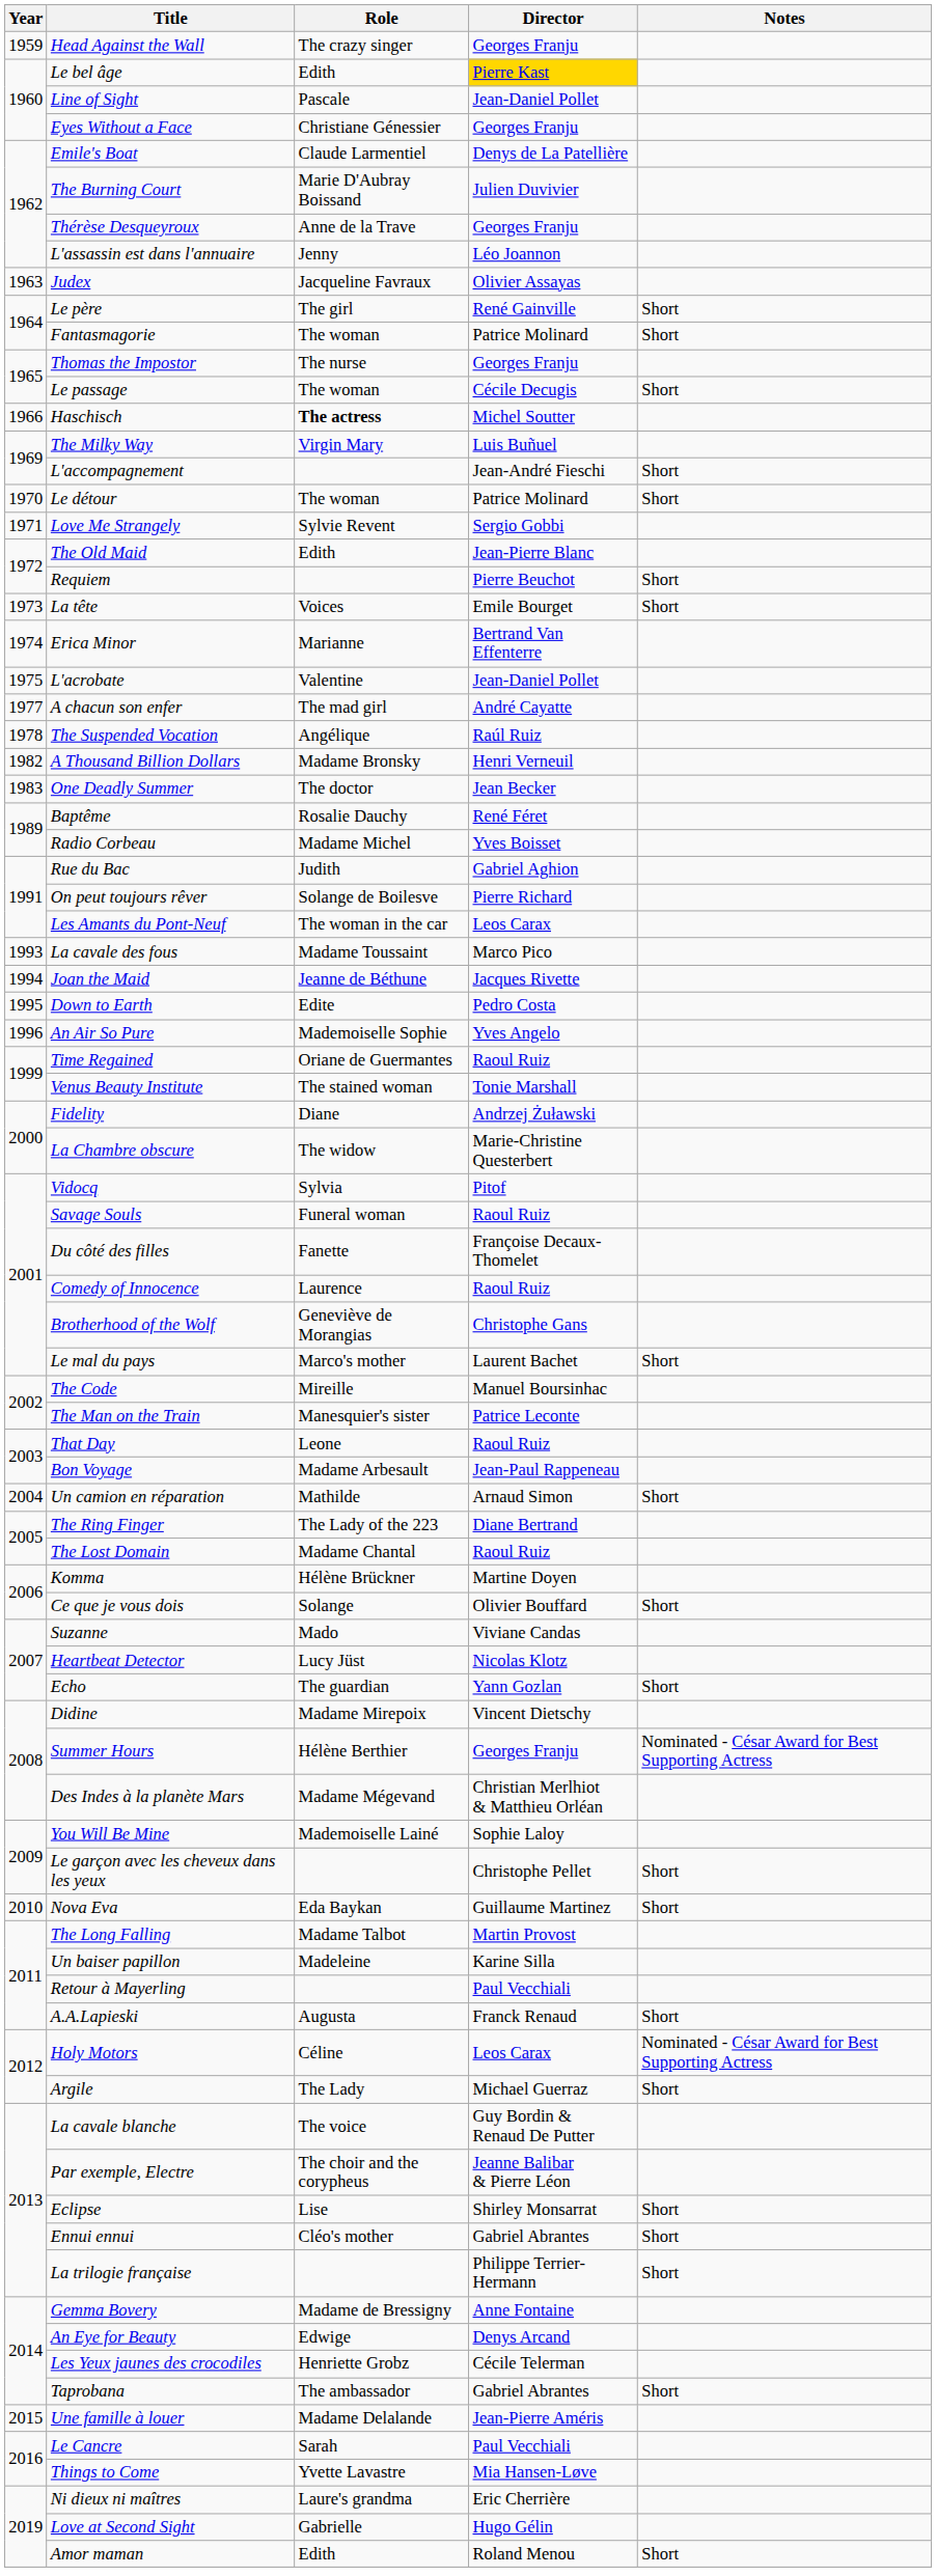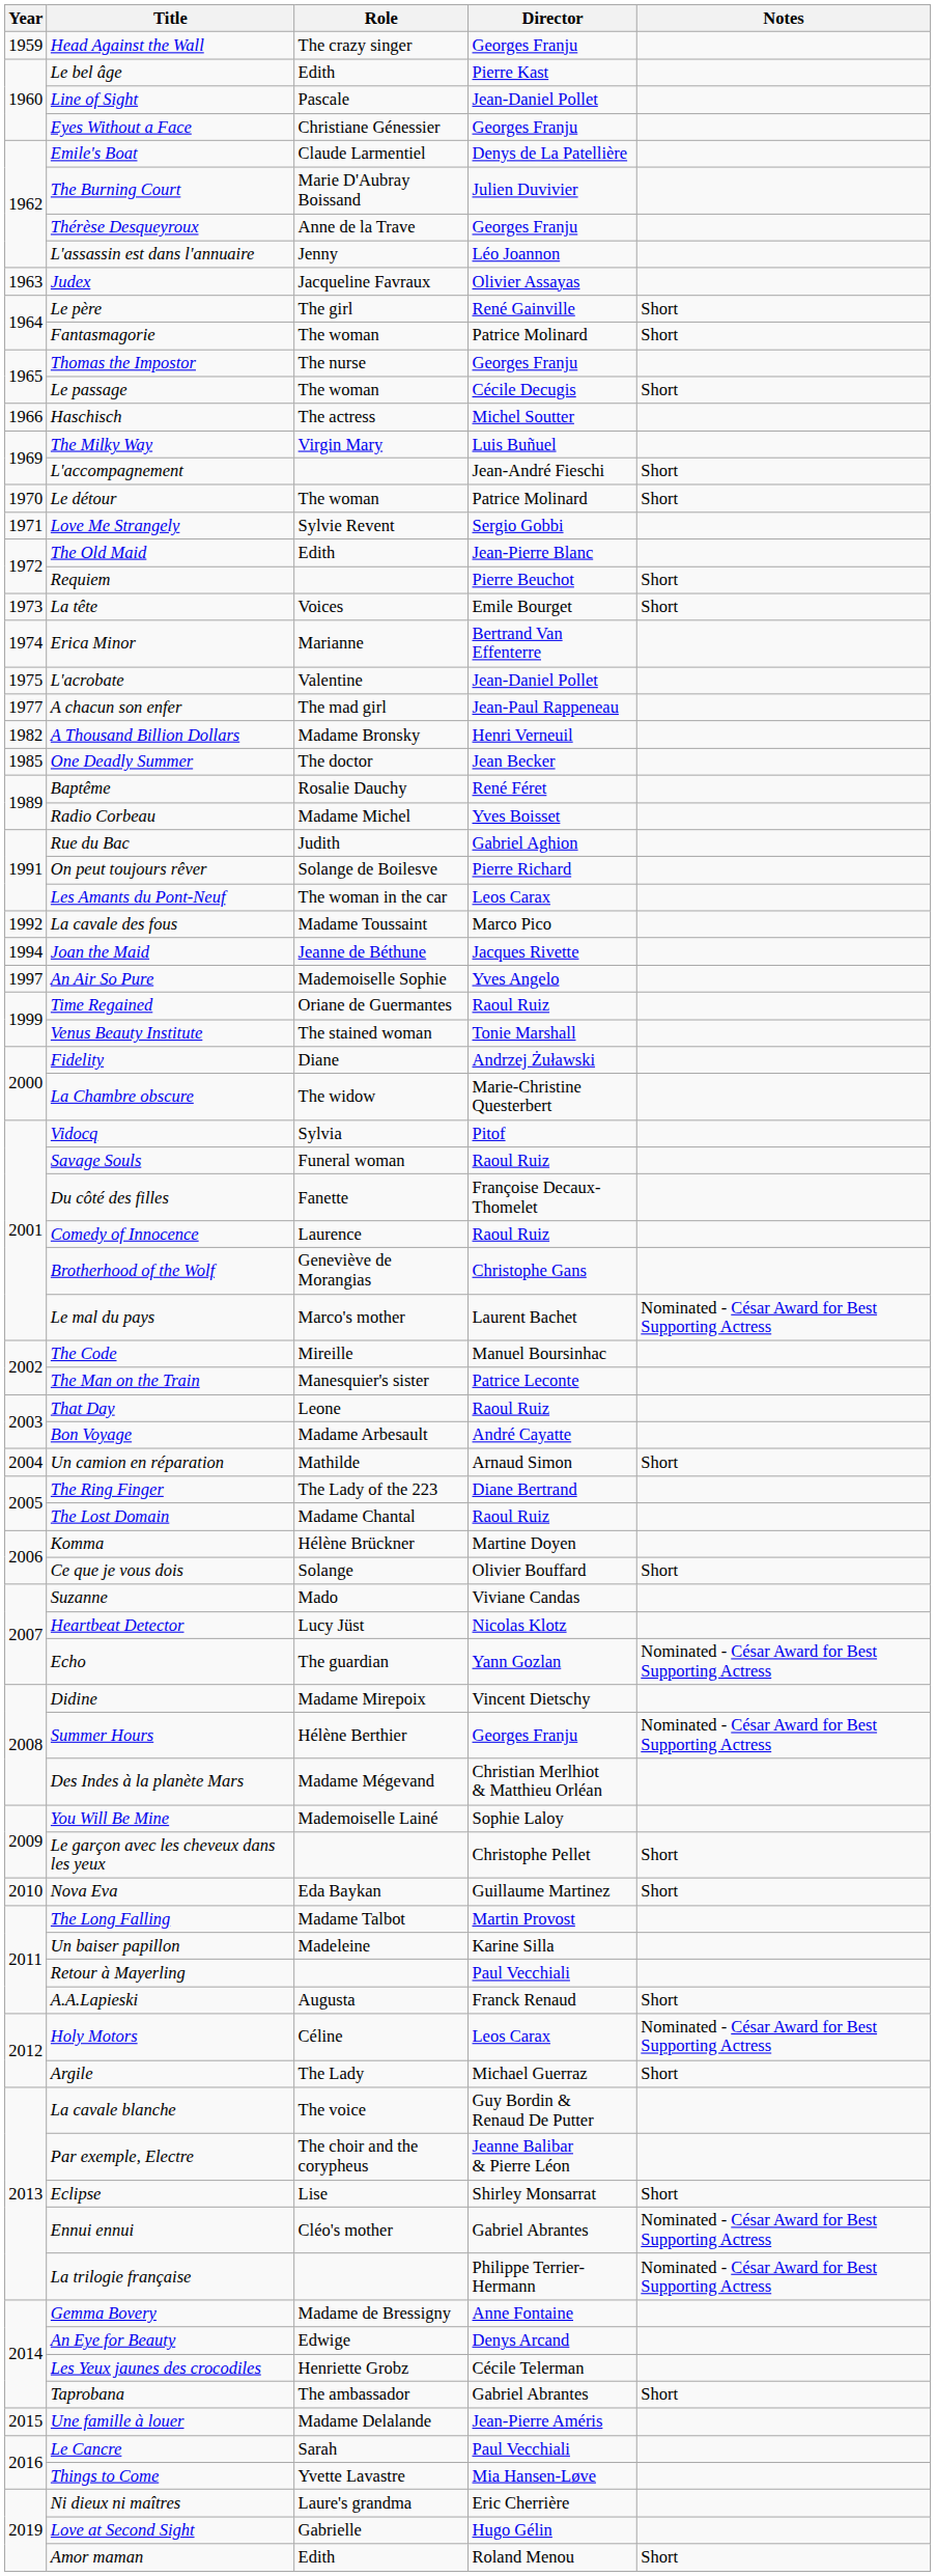 <table class="wikitable sortable">
 <tr>
 <th align="left">Year</th>
 <th align="left">Title</th>
 <th align="left">Role</th>
 <th align="left">Director</th>
 <th align="left">Notes</th>
 </tr>
 <tr>
 <td>1959</td>
 <td><em><a href='#'>Head Against the Wall</a></em></td>
 <td>The crazy singer</td>
 <td><a href='#'>Georges Franju</a></td>
 <td></td>
 </tr>
 <tr>
 <td rowspan=3>1960</td>
 <td><em>Le bel âge</em></td>
 <td>Edith</td>
-<td style="background: gold;"><a href='#'>Pierre Kast</a></td>
+<td><a href='#'>Pierre Kast</a></td>
 <td></td>
 </tr>
 <tr>
 <td><em><a href='#'>Line of Sight</a></em></td>
 <td>Pascale</td>
 <td><a href='#'>Jean-Daniel Pollet</a></td>
 <td></td>
 </tr>
 <tr>
 <td><em><a href='#'>Eyes Without a Face</a></em></td>
 <td>Christiane Génessier</td>
 <td><a href='#'>Georges Franju</a></td>
 <td></td>
 </tr>
 <tr>
 <td rowspan=4>1962</td>
 <td><em><a href='#'>Emile's Boat</a></em></td>
 <td>Claude Larmentiel</td>
 <td><a href='#'>Denys de La Patellière</a></td>
 <td></td>
 </tr>
 <tr>
 <td><em><a href='#'>The Burning Court</a></em></td>
 <td>Marie D'Aubray Boissand</td>
 <td><a href='#'>Julien Duvivier</a></td>
 <td></td>
 </tr>
 <tr>
 <td><em><a href='#'>Thérèse Desqueyroux</a></em></td>
 <td>Anne de la Trave</td>
 <td><a href='#'>Georges Franju</a></td>
 <td></td>
 </tr>
 <tr>
 <td><em>L'assassin est dans l'annuaire</em></td>
 <td>Jenny</td>
 <td><a href='#'>Léo Joannon</a></td>
 <td></td>
 </tr>
 <tr>
 <td>1963</td>
 <td><em><a href='#'>Judex</a></em></td>
 <td>Jacqueline Favraux</td>
 <td><a href='#'>Olivier Assayas</a></td>
 <td></td>
 </tr>
 <tr>
 <td rowspan=2>1964</td>
 <td><em>Le père</em></td>
 <td>The girl</td>
 <td><a href='#'>René Gainville</a></td>
 <td>Short</td>
 </tr>
 <tr>
 <td><em>Fantasmagorie</em></td>
 <td>The woman</td>
 <td>Patrice Molinard</td>
 <td>Short</td>
 </tr>
 <tr>
 <td rowspan=2>1965</td>
 <td><em><a href='#'>Thomas the Impostor</a></em></td>
 <td>The nurse</td>
 <td><a href='#'>Georges Franju</a></td>
 <td></td>
 </tr>
 <tr>
 <td><em>Le passage</em></td>
 <td>The woman</td>
 <td><a href='#'>Cécile Decugis</a></td>
 <td>Short</td>
 </tr>
 <tr>
 <td>1966</td>
 <td><em>Haschisch</em></td>
-<td><strong>The actress</strong></td>
+<td>The actress</td>
 <td><a href='#'>Michel Soutter</a></td>
 <td></td>
 </tr>
 <tr>
 <td rowspan=2>1969</td>
 <td><em><a href='#'>The Milky Way</a></em></td>
 <td><a href='#'>Virgin Mary</a></td>
 <td><a href='#'>Luis Buñuel</a></td>
 <td></td>
 </tr>
 <tr>
 <td><em>L'accompagnement</em></td>
 <td></td>
 <td>Jean-André Fieschi</td>
 <td>Short</td>
 </tr>
 <tr>
 <td>1970</td>
 <td><em>Le détour</em></td>
 <td>The woman</td>
 <td>Patrice Molinard</td>
 <td>Short</td>
 </tr>
 <tr>
 <td>1971</td>
 <td><em><a href='#'>Love Me Strangely</a></em></td>
 <td>Sylvie Revent</td>
 <td><a href='#'>Sergio Gobbi</a></td>
 <td></td>
 </tr>
 <tr>
 <td rowspan=2>1972</td>
 <td><em><a href='#'>The Old Maid</a></em></td>
 <td>Edith</td>
 <td><a href='#'>Jean-Pierre Blanc</a></td>
 <td></td>
 </tr>
 <tr>
 <td><em>Requiem</em></td>
 <td></td>
 <td><a href='#'>Pierre Beuchot</a></td>
 <td>Short</td>
 </tr>
 <tr>
 <td>1973</td>
 <td><em>La tête</em></td>
 <td>Voices</td>
 <td>Emile Bourget</td>
 <td>Short</td>
 </tr>
 <tr>
 <td>1974</td>
 <td><em>Erica Minor</em></td>
 <td>Marianne</td>
 <td><a href='#'>Bertrand Van Effenterre</a></td>
 <td></td>
 </tr>
 <tr>
 <td>1975</td>
 <td><em>L'acrobate</em></td>
 <td>Valentine</td>
 <td><a href='#'>Jean-Daniel Pollet</a></td>
 <td></td>
 </tr>
 <tr>
 <td>1977</td>
 <td><em>A chacun son enfer</em></td>
 <td>The mad girl</td>
-<td><a href='#'>André Cayatte</a></td>
-<td></td>
-</tr>
-<tr>
-<td>1978</td>
-<td><em><a href='#'>The Suspended Vocation</a></em></td>
-<td>Angélique</td>
-<td><a href='#'>Raúl Ruiz</a></td>
+<td><a href='#'>Jean-Paul Rappeneau</a></td>
 <td></td>
 </tr>
 <tr>
 <td>1982</td>
 <td><em><a href='#'>A Thousand Billion Dollars</a></em></td>
 <td>Madame Bronsky</td>
 <td><a href='#'>Henri Verneuil</a></td>
 <td></td>
 </tr>
 <tr>
-<td>1983</td>
+<td>1985</td>
 <td><em><a href='#'>One Deadly Summer</a></em></td>
 <td>The doctor</td>
 <td><a href='#'>Jean Becker</a></td>
 <td></td>
 </tr>
 <tr>
 <td rowspan=2>1989</td>
 <td><em>Baptême</em></td>
 <td>Rosalie Dauchy</td>
 <td><a href='#'>René Féret</a></td>
 <td></td>
 </tr>
 <tr>
 <td><em>Radio Corbeau</em></td>
 <td>Madame Michel</td>
 <td><a href='#'>Yves Boisset</a></td>
 <td></td>
 </tr>
 <tr>
 <td rowspan=3>1991</td>
 <td><em>Rue du Bac</em></td>
 <td>Judith</td>
 <td><a href='#'>Gabriel Aghion</a></td>
 <td></td>
 </tr>
 <tr>
 <td><em>On peut toujours rêver</em></td>
 <td>Solange de Boilesve</td>
 <td><a href='#'>Pierre Richard</a></td>
 <td></td>
 </tr>
 <tr>
 <td><em><a href='#'>Les Amants du Pont-Neuf</a></em></td>
 <td>The woman in the car</td>
 <td><a href='#'>Leos Carax</a></td>
 <td></td>
 </tr>
 <tr>
-<td>1993</td>
+<td>1992</td>
 <td><em>La cavale des fous</em></td>
 <td>Madame Toussaint</td>
 <td>Marco Pico</td>
 <td></td>
 </tr>
 <tr>
 <td>1994</td>
 <td><em><a href='#'>Joan the Maid</a></em></td>
 <td><a href='#'>Jeanne de Béthune</a></td>
 <td><a href='#'>Jacques Rivette</a></td>
 <td></td>
 </tr>
 <tr>
-<td>1995</td>
-<td><em><a href='#'>Down to Earth</a></em></td>
-<td>Edite</td>
-<td><a href='#'>Pedro Costa</a></td>
-<td></td>
-</tr>
-<tr>
-<td>1996</td>
+<td>1997</td>
 <td><em><a href='#'>An Air So Pure</a></em></td>
 <td>Mademoiselle Sophie</td>
 <td><a href='#'>Yves Angelo</a></td>
 <td></td>
 </tr>
 <tr>
 <td rowspan=2>1999</td>
 <td><em><a href='#'>Time Regained</a></em></td>
 <td>Oriane de Guermantes</td>
 <td><a href='#'>Raoul Ruiz</a></td>
 <td></td>
 </tr>
 <tr>
 <td><em><a href='#'>Venus Beauty Institute</a></em></td>
 <td>The stained woman</td>
 <td><a href='#'>Tonie Marshall</a></td>
 <td></td>
 </tr>
 <tr>
 <td rowspan=2>2000</td>
 <td><em><a href='#'>Fidelity</a></em></td>
 <td>Diane</td>
 <td><a href='#'>Andrzej Żuławski</a></td>
 <td></td>
 </tr>
 <tr>
 <td><em><a href='#'>La Chambre obscure</a></em></td>
 <td>The widow</td>
 <td>Marie-Christine Questerbert</td>
 <td></td>
 </tr>
 <tr>
 <td rowspan=6>2001</td>
 <td><em><a href='#'>Vidocq</a></em></td>
 <td>Sylvia</td>
 <td><a href='#'>Pitof</a></td>
 <td></td>
 </tr>
 <tr>
 <td><em><a href='#'>Savage Souls</a></em></td>
 <td>Funeral woman</td>
 <td><a href='#'>Raoul Ruiz</a></td>
 <td></td>
 </tr>
 <tr>
 <td><em>Du côté des filles</em></td>
 <td>Fanette</td>
 <td>Françoise Decaux-Thomelet</td>
 <td></td>
 </tr>
 <tr>
 <td><em><a href='#'>Comedy of Innocence</a></em></td>
 <td>Laurence</td>
 <td><a href='#'>Raoul Ruiz</a></td>
 <td></td>
 </tr>
 <tr>
 <td><em><a href='#'>Brotherhood of the Wolf</a></em></td>
 <td>Geneviève de Morangias</td>
 <td><a href='#'>Christophe Gans</a></td>
 <td></td>
 </tr>
 <tr>
 <td><em>Le mal du pays</em></td>
 <td>Marco's mother</td>
 <td>Laurent Bachet</td>
-<td>Short</td>
+<td>Nominated - <a href='#'>César Award for Best Supporting Actress</a></td>
 </tr>
 <tr>
 <td rowspan=2>2002</td>
 <td><em><a href='#'>The Code</a></em></td>
 <td>Mireille</td>
 <td>Manuel Boursinhac</td>
 <td></td>
 </tr>
 <tr>
 <td><em><a href='#'>The Man on the Train</a></em></td>
 <td>Manesquier's sister</td>
 <td><a href='#'>Patrice Leconte</a></td>
 <td></td>
 </tr>
 <tr>
 <td rowspan=2>2003</td>
 <td><em><a href='#'>That Day</a></em></td>
 <td>Leone</td>
 <td><a href='#'>Raoul Ruiz</a></td>
 <td></td>
 </tr>
 <tr>
 <td><em><a href='#'>Bon Voyage</a></em></td>
 <td>Madame Arbesault</td>
-<td><a href='#'>Jean-Paul Rappeneau</a></td>
+<td><a href='#'>André Cayatte</a></td>
 <td></td>
 </tr>
 <tr>
 <td>2004</td>
 <td><em>Un camion en réparation</em></td>
 <td>Mathilde</td>
 <td>Arnaud Simon</td>
 <td>Short</td>
 </tr>
 <tr>
 <td rowspan=2>2005</td>
 <td><em><a href='#'>The Ring Finger</a></em></td>
 <td>The Lady of the 223</td>
 <td><a href='#'>Diane Bertrand</a></td>
 <td></td>
 </tr>
 <tr>
 <td><em><a href='#'>The Lost Domain</a></em></td>
 <td>Madame Chantal</td>
 <td><a href='#'>Raoul Ruiz</a></td>
 <td></td>
 </tr>
 <tr>
 <td rowspan=2>2006</td>
 <td><em>Komma</em></td>
 <td>Hélène Brückner</td>
 <td>Martine Doyen</td>
 <td></td>
 </tr>
 <tr>
 <td><em>Ce que je vous dois</em></td>
 <td>Solange</td>
 <td>Olivier Bouffard</td>
 <td>Short</td>
 </tr>
 <tr>
 <td rowspan=3>2007</td>
 <td><em>Suzanne</em></td>
 <td>Mado</td>
 <td>Viviane Candas</td>
 <td></td>
 </tr>
 <tr>
 <td><em><a href='#'>Heartbeat Detector</a></em></td>
 <td>Lucy Jüst</td>
 <td><a href='#'>Nicolas Klotz</a></td>
 <td></td>
 </tr>
 <tr>
 <td><em>Echo</em></td>
 <td>The guardian</td>
 <td><a href='#'>Yann Gozlan</a></td>
-<td>Short</td>
+<td>Nominated - <a href='#'>César Award for Best Supporting Actress</a></td>
 </tr>
 <tr>
 <td rowspan=3>2008</td>
 <td><em>Didine</em></td>
 <td>Madame Mirepoix</td>
 <td>Vincent Dietschy</td>
 <td></td>
 </tr>
 <tr>
 <td><em><a href='#'>Summer Hours</a></em></td>
 <td>Hélène Berthier</td>
 <td><a href='#'>Georges Franju</a></td>
 <td>Nominated - <a href='#'>César Award for Best Supporting Actress</a></td>
 </tr>
 <tr>
 <td><em>Des Indes à la planète Mars</em></td>
 <td>Madame Mégevand</td>
 <td>Christian Merlhiot<br> & Matthieu Orléan</td>
 <td></td>
 </tr>
 <tr>
 <td rowspan=2>2009</td>
 <td><em><a href='#'>You Will Be Mine</a></em></td>
 <td>Mademoiselle Lainé</td>
 <td>Sophie Laloy</td>
 <td></td>
 </tr>
 <tr>
 <td><em>Le garçon avec les cheveux dans les yeux</em></td>
 <td></td>
 <td>Christophe Pellet</td>
 <td>Short</td>
 </tr>
 <tr>
 <td>2010</td>
 <td><em>Nova Eva</em></td>
 <td>Eda Baykan</td>
 <td>Guillaume Martinez</td>
 <td>Short</td>
 </tr>
 <tr>
 <td rowspan=4>2011</td>
 <td><em><a href='#'>The Long Falling</a></em></td>
 <td>Madame Talbot</td>
 <td><a href='#'>Martin Provost</a></td>
 <td></td>
 </tr>
 <tr>
 <td><em>Un baiser papillon</em></td>
 <td>Madeleine</td>
 <td>Karine Silla</td>
 <td></td>
 </tr>
 <tr>
 <td><em>Retour à Mayerling</em></td>
 <td></td>
 <td><a href='#'>Paul Vecchiali</a></td>
 <td></td>
 </tr>
 <tr>
 <td><em>A.A.Lapieski</em></td>
 <td>Augusta</td>
 <td>Franck Renaud</td>
 <td>Short</td>
 </tr>
 <tr>
 <td rowspan=2>2012</td>
 <td><em><a href='#'>Holy Motors</a></em></td>
 <td>Céline</td>
 <td><a href='#'>Leos Carax</a></td>
 <td>Nominated - <a href='#'>César Award for Best Supporting Actress</a></td>
 </tr>
 <tr>
 <td><em>Argile</em></td>
 <td>The Lady</td>
 <td>Michael Guerraz</td>
 <td>Short</td>
 </tr>
 <tr>
 <td rowspan=5>2013</td>
 <td><em>La cavale blanche</em></td>
 <td>The voice</td>
 <td>Guy Bordin &<br> Renaud De Putter</td>
 <td></td>
 </tr>
 <tr>
 <td><em>Par exemple, Electre</em></td>
 <td>The choir and the corypheus</td>
 <td><a href='#'>Jeanne Balibar</a><br> & Pierre Léon</td>
 <td></td>
 </tr>
 <tr>
 <td><em>Eclipse</em></td>
 <td>Lise</td>
 <td>Shirley Monsarrat</td>
 <td>Short</td>
 </tr>
 <tr>
 <td><em>Ennui ennui</em></td>
 <td>Cléo's mother</td>
 <td>Gabriel Abrantes</td>
-<td>Short</td>
+<td>Nominated - <a href='#'>César Award for Best Supporting Actress</a></td>
 </tr>
 <tr>
 <td><em>La trilogie française</em></td>
 <td></td>
 <td>Philippe Terrier-Hermann</td>
-<td>Short</td>
+<td>Nominated - <a href='#'>César Award for Best Supporting Actress</a></td>
 </tr>
 <tr>
 <td rowspan=4>2014</td>
 <td><em><a href='#'>Gemma Bovery</a></em></td>
 <td>Madame de Bressigny</td>
 <td><a href='#'>Anne Fontaine</a></td>
 <td></td>
 </tr>
 <tr>
 <td><em><a href='#'>An Eye for Beauty</a></em></td>
 <td>Edwige</td>
 <td><a href='#'>Denys Arcand</a></td>
 <td></td>
 </tr>
 <tr>
 <td><em><a href='#'>Les Yeux jaunes des crocodiles</a></em></td>
 <td>Henriette Grobz</td>
 <td>Cécile Telerman</td>
 <td></td>
 </tr>
 <tr>
 <td><em>Taprobana</em></td>
 <td>The ambassador</td>
 <td>Gabriel Abrantes</td>
 <td>Short</td>
 </tr>
 <tr>
 <td>2015</td>
 <td><em><a href='#'>Une famille à louer</a></em></td>
 <td>Madame Delalande</td>
 <td><a href='#'>Jean-Pierre Améris</a></td>
 <td></td>
 </tr>
 <tr>
 <td rowspan=2>2016</td>
 <td><em><a href='#'>Le Cancre</a></em></td>
 <td>Sarah</td>
 <td><a href='#'>Paul Vecchiali</a></td>
 <td></td>
 </tr>
 <tr>
 <td><em><a href='#'>Things to Come</a></em></td>
 <td>Yvette Lavastre</td>
 <td><a href='#'>Mia Hansen-Løve</a></td>
 <td></td>
 </tr>
 <tr>
 <td rowspan=3>2019</td>
 <td><em>Ni dieux ni maîtres</em></td>
 <td>Laure's grandma</td>
 <td>Eric Cherrière</td>
 <td></td>
 </tr>
 <tr>
 <td><em><a href='#'>Love at Second Sight</a></em></td>
 <td>Gabrielle</td>
 <td><a href='#'>Hugo Gélin</a></td>
 <td></td>
 </tr>
 <tr>
 <td><em>Amor maman</em></td>
 <td>Edith</td>
 <td>Roland Menou</td>
 <td>Short</td>
 </tr>
 <tr>
 </tr>
 </table>
